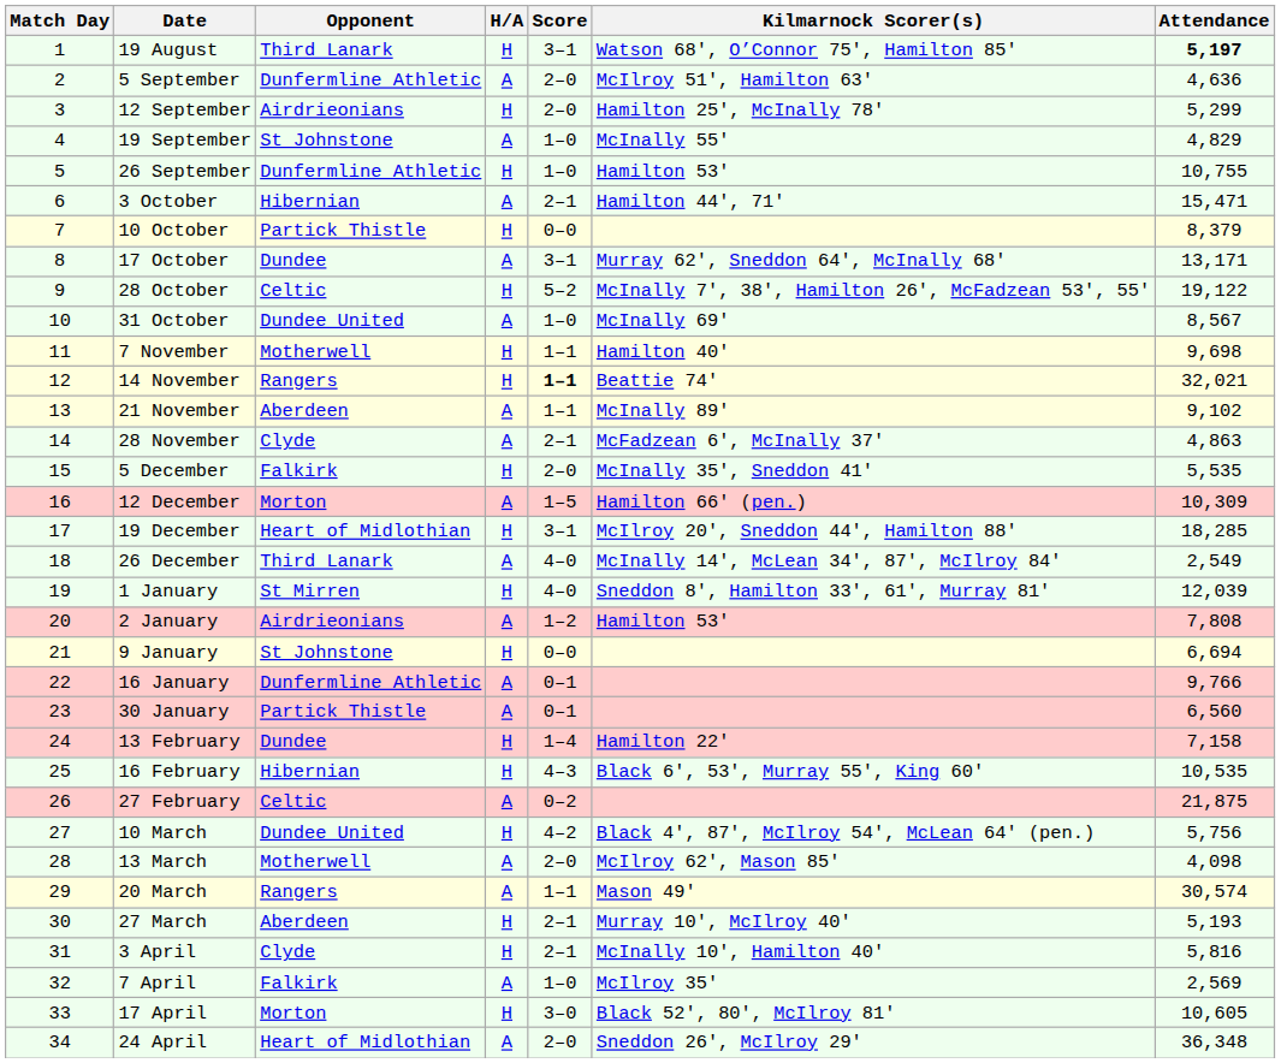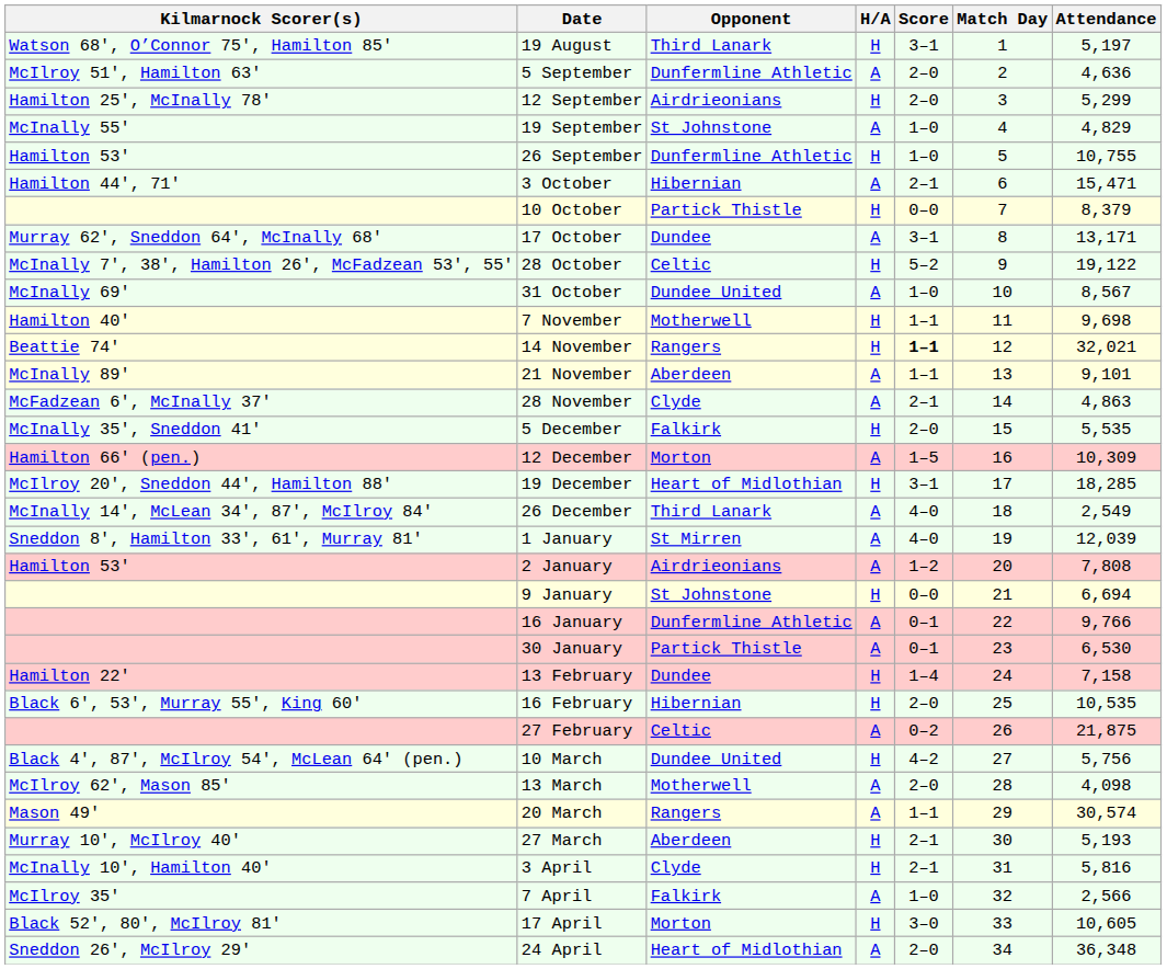 <table class="wikitable" style="text-align:center">
 <tr>
-<th>Match Day</th>
+<th>Kilmarnock Scorer(s)</th>
 <th>Date</th>
 <th>Opponent</th>
 <th>H/A</th>
 <th>Score</th>
-<th>Kilmarnock Scorer(s)</th>
+<th>Match Day</th>
 <th>Attendance</th>
 </tr>
 <tr bgcolor=#EEFFEE>
-<td>1</td>
+<td align=left><a href='#'>Watson</a> 68', <a href='#'>O’Connor</a> 75', <a href='#'>Hamilton</a> 85'</td>
 <td align=left>19 August</td>
 <td align=left><a href='#'>Third Lanark</a></td>
 <td><a href='#'>H</a></td>
 <td>3–1</td>
-<td align=left><a href='#'>Watson</a> 68', <a href='#'>O’Connor</a> 75', <a href='#'>Hamilton</a> 85'</td>
-<td><strong>5,197</strong></td>
+<td>1</td>
+<td>5,197</td>
 </tr>
 <tr bgcolor=#EEFFEE>
-<td>2</td>
+<td align=left><a href='#'>McIlroy</a> 51', <a href='#'>Hamilton</a> 63'</td>
 <td align=left>5 September</td>
 <td align=left><a href='#'>Dunfermline Athletic</a></td>
 <td><a href='#'>A</a></td>
 <td>2–0</td>
-<td align=left><a href='#'>McIlroy</a> 51', <a href='#'>Hamilton</a> 63'</td>
+<td>2</td>
 <td>4,636</td>
 </tr>
 <tr bgcolor=#EEFFEE>
-<td>3</td>
+<td align=left><a href='#'>Hamilton</a> 25', <a href='#'>McInally</a> 78'</td>
 <td align=left>12 September</td>
 <td align=left><a href='#'>Airdrieonians</a></td>
 <td><a href='#'>H</a></td>
 <td>2–0</td>
-<td align=left><a href='#'>Hamilton</a> 25', <a href='#'>McInally</a> 78'</td>
+<td>3</td>
 <td>5,299</td>
 </tr>
 <tr bgcolor=#EEFFEE>
-<td>4</td>
+<td align=left><a href='#'>McInally</a> 55'</td>
 <td align=left>19 September</td>
 <td align=left><a href='#'>St Johnstone</a></td>
 <td><a href='#'>A</a></td>
 <td>1–0</td>
-<td align=left><a href='#'>McInally</a> 55'</td>
+<td>4</td>
 <td>4,829</td>
 </tr>
 <tr bgcolor=#EEFFEE>
-<td>5</td>
+<td align=left><a href='#'>Hamilton</a> 53'</td>
 <td align=left>26 September</td>
 <td align=left><a href='#'>Dunfermline Athletic</a></td>
 <td><a href='#'>H</a></td>
 <td>1–0</td>
-<td align=left><a href='#'>Hamilton</a> 53'</td>
+<td>5</td>
 <td>10,755</td>
 </tr>
 <tr bgcolor=#EEFFEE>
-<td>6</td>
+<td align=left><a href='#'>Hamilton</a> 44', 71'</td>
 <td align=left>3 October</td>
 <td align=left><a href='#'>Hibernian</a></td>
 <td><a href='#'>A</a></td>
 <td>2–1</td>
-<td align=left><a href='#'>Hamilton</a> 44', 71'</td>
+<td>6</td>
 <td>15,471</td>
 </tr>
 <tr bgcolor=#FFFFDD>
-<td>7</td>
+<td align=left></td>
 <td align=left>10 October</td>
 <td align=left><a href='#'>Partick Thistle</a></td>
 <td><a href='#'>H</a></td>
 <td>0–0</td>
-<td align=left></td>
+<td>7</td>
 <td>8,379</td>
 </tr>
 <tr bgcolor=#EEFFEE>
-<td>8</td>
+<td align=left><a href='#'>Murray</a> 62', <a href='#'>Sneddon</a> 64', <a href='#'>McInally</a> 68'</td>
 <td align=left>17 October</td>
 <td align=left><a href='#'>Dundee</a></td>
 <td><a href='#'>A</a></td>
 <td>3–1</td>
-<td align=left><a href='#'>Murray</a> 62', <a href='#'>Sneddon</a> 64', <a href='#'>McInally</a> 68'</td>
+<td>8</td>
 <td>13,171</td>
 </tr>
 <tr bgcolor=#EEFFEE>
-<td>9</td>
+<td align=left><a href='#'>McInally</a> 7', 38', <a href='#'>Hamilton</a> 26', <a href='#'>McFadzean</a> 53', 55'</td>
 <td align=left>28 October</td>
 <td align=left><a href='#'>Celtic</a></td>
 <td><a href='#'>H</a></td>
 <td>5–2</td>
-<td align=left><a href='#'>McInally</a> 7', 38', <a href='#'>Hamilton</a> 26', <a href='#'>McFadzean</a> 53', 55'</td>
+<td>9</td>
 <td>19,122</td>
 </tr>
 <tr bgcolor=#EEFFEE>
-<td>10</td>
+<td align=left><a href='#'>McInally</a> 69'</td>
 <td align=left>31 October</td>
 <td align=left><a href='#'>Dundee United</a></td>
 <td><a href='#'>A</a></td>
 <td>1–0</td>
-<td align=left><a href='#'>McInally</a> 69'</td>
+<td>10</td>
 <td>8,567</td>
 </tr>
 <tr bgcolor=#FFFFDD>
-<td>11</td>
+<td align=left><a href='#'>Hamilton</a> 40'</td>
 <td align=left>7 November</td>
 <td align=left><a href='#'>Motherwell</a></td>
 <td><a href='#'>H</a></td>
 <td>1–1</td>
-<td align=left><a href='#'>Hamilton</a> 40'</td>
+<td>11</td>
 <td>9,698</td>
 </tr>
 <tr bgcolor=#FFFFDD>
-<td>12</td>
+<td align=left><a href='#'>Beattie</a> 74'</td>
 <td align=left>14 November</td>
 <td align=left><a href='#'>Rangers</a></td>
 <td><a href='#'>H</a></td>
 <td><strong>1–1</strong></td>
-<td align=left><a href='#'>Beattie</a> 74'</td>
+<td>12</td>
 <td>32,021</td>
 </tr>
 <tr bgcolor=#FFFFDD>
-<td>13</td>
+<td align=left><a href='#'>McInally</a> 89'</td>
 <td align=left>21 November</td>
 <td align=left><a href='#'>Aberdeen</a></td>
 <td><a href='#'>A</a></td>
 <td>1–1</td>
-<td align=left><a href='#'>McInally</a> 89'</td>
-<td>9,102</td>
+<td>13</td>
+<td>9,101</td>
 </tr>
 <tr bgcolor=#EEFFEE>
-<td>14</td>
+<td align=left><a href='#'>McFadzean</a> 6', <a href='#'>McInally</a> 37'</td>
 <td align=left>28 November</td>
 <td align=left><a href='#'>Clyde</a></td>
 <td><a href='#'>A</a></td>
 <td>2–1</td>
-<td align=left><a href='#'>McFadzean</a> 6', <a href='#'>McInally</a> 37'</td>
+<td>14</td>
 <td>4,863</td>
 </tr>
 <tr bgcolor=#EEFFEE>
-<td>15</td>
+<td align=left><a href='#'>McInally</a> 35', <a href='#'>Sneddon</a> 41'</td>
 <td align=left>5 December</td>
 <td align=left><a href='#'>Falkirk</a></td>
 <td><a href='#'>H</a></td>
 <td>2–0</td>
-<td align=left><a href='#'>McInally</a> 35', <a href='#'>Sneddon</a> 41'</td>
+<td>15</td>
 <td>5,535</td>
 </tr>
 <tr bgcolor=#FFCCCC>
-<td>16</td>
+<td align=left><a href='#'>Hamilton</a> 66' (<a href='#'>pen.</a>)</td>
 <td align=left>12 December</td>
 <td align=left><a href='#'>Morton</a></td>
 <td><a href='#'>A</a></td>
 <td>1–5</td>
-<td align=left><a href='#'>Hamilton</a> 66' (<a href='#'>pen.</a>)</td>
+<td>16</td>
 <td>10,309</td>
 </tr>
 <tr bgcolor=#EEFFEE>
-<td>17</td>
+<td align=left><a href='#'>McIlroy</a> 20', <a href='#'>Sneddon</a> 44', <a href='#'>Hamilton</a> 88'</td>
 <td align=left>19 December</td>
 <td align=left><a href='#'>Heart of Midlothian</a></td>
 <td><a href='#'>H</a></td>
 <td>3–1</td>
-<td align=left><a href='#'>McIlroy</a> 20', <a href='#'>Sneddon</a> 44', <a href='#'>Hamilton</a> 88'</td>
+<td>17</td>
 <td>18,285</td>
 </tr>
 <tr bgcolor=#EEFFEE>
-<td>18</td>
+<td align=left><a href='#'>McInally</a> 14', <a href='#'>McLean</a> 34', 87', <a href='#'>McIlroy</a> 84'</td>
 <td align=left>26 December</td>
 <td align=left><a href='#'>Third Lanark</a></td>
 <td><a href='#'>A</a></td>
 <td>4–0</td>
-<td align=left><a href='#'>McInally</a> 14', <a href='#'>McLean</a> 34', 87', <a href='#'>McIlroy</a> 84'</td>
+<td>18</td>
 <td>2,549</td>
 </tr>
 <tr bgcolor=#EEFFEE>
-<td>19</td>
+<td align=left><a href='#'>Sneddon</a> 8', <a href='#'>Hamilton</a> 33', 61', <a href='#'>Murray</a> 81'</td>
 <td align=left>1 January</td>
 <td align=left><a href='#'>St Mirren</a></td>
-<td><a href='#'>H</a></td>
+<td><a href='#'>A</a></td>
 <td>4–0</td>
-<td align=left><a href='#'>Sneddon</a> 8', <a href='#'>Hamilton</a> 33', 61', <a href='#'>Murray</a> 81'</td>
+<td>19</td>
 <td>12,039</td>
 </tr>
 <tr bgcolor=#FFCCCC>
-<td>20</td>
+<td align=left><a href='#'>Hamilton</a> 53'</td>
 <td align=left>2 January</td>
 <td align=left><a href='#'>Airdrieonians</a></td>
 <td><a href='#'>A</a></td>
 <td>1–2</td>
-<td align=left><a href='#'>Hamilton</a> 53'</td>
+<td>20</td>
 <td>7,808</td>
 </tr>
 <tr bgcolor=#FFFFDD>
-<td>21</td>
+<td align=left></td>
 <td align=left>9 January</td>
 <td align=left><a href='#'>St Johnstone</a></td>
 <td><a href='#'>H</a></td>
 <td>0–0</td>
-<td align=left></td>
+<td>21</td>
 <td>6,694</td>
 </tr>
 <tr bgcolor=#FFCCCC>
-<td>22</td>
+<td align=left></td>
 <td align=left>16 January</td>
 <td align=left><a href='#'>Dunfermline Athletic</a></td>
 <td><a href='#'>A</a></td>
 <td>0–1</td>
-<td align=left></td>
+<td>22</td>
 <td>9,766</td>
 </tr>
 <tr bgcolor=#FFCCCC>
-<td>23</td>
+<td align=left></td>
 <td align=left>30 January</td>
 <td align=left><a href='#'>Partick Thistle</a></td>
 <td><a href='#'>A</a></td>
 <td>0–1</td>
-<td align=left></td>
-<td>6,560</td>
+<td>23</td>
+<td>6,530</td>
 </tr>
 <tr bgcolor=#FFCCCC>
-<td>24</td>
+<td align=left><a href='#'>Hamilton</a> 22'</td>
 <td align=left>13 February</td>
 <td align=left><a href='#'>Dundee</a></td>
 <td><a href='#'>H</a></td>
 <td>1–4</td>
-<td align=left><a href='#'>Hamilton</a> 22'</td>
+<td>24</td>
 <td>7,158</td>
 </tr>
 <tr bgcolor=#EEFFEE>
-<td>25</td>
+<td align=left><a href='#'>Black</a> 6', 53', <a href='#'>Murray</a> 55', <a href='#'>King</a> 60'</td>
 <td align=left>16 February</td>
 <td align=left><a href='#'>Hibernian</a></td>
 <td><a href='#'>H</a></td>
-<td>4–3</td>
-<td align=left><a href='#'>Black</a> 6', 53', <a href='#'>Murray</a> 55', <a href='#'>King</a> 60'</td>
+<td>2–0</td>
+<td>25</td>
 <td>10,535</td>
 </tr>
 <tr bgcolor=#FFCCCC>
-<td>26</td>
+<td align=left></td>
 <td align=left>27 February</td>
 <td align=left><a href='#'>Celtic</a></td>
 <td><a href='#'>A</a></td>
 <td>0–2</td>
-<td align=left></td>
+<td>26</td>
 <td>21,875</td>
 </tr>
 <tr bgcolor=#EEFFEE>
-<td>27</td>
+<td align=left><a href='#'>Black</a> 4', 87', <a href='#'>McIlroy</a> 54', <a href='#'>McLean</a> 64' (pen.)</td>
 <td align=left>10 March</td>
 <td align=left><a href='#'>Dundee United</a></td>
 <td><a href='#'>H</a></td>
 <td>4–2</td>
-<td align=left><a href='#'>Black</a> 4', 87', <a href='#'>McIlroy</a> 54', <a href='#'>McLean</a> 64' (pen.)</td>
+<td>27</td>
 <td>5,756</td>
 </tr>
 <tr bgcolor=#EEFFEE>
-<td>28</td>
+<td align=left><a href='#'>McIlroy</a> 62', <a href='#'>Mason</a> 85'</td>
 <td align=left>13 March</td>
 <td align=left><a href='#'>Motherwell</a></td>
 <td><a href='#'>A</a></td>
 <td>2–0</td>
-<td align=left><a href='#'>McIlroy</a> 62', <a href='#'>Mason</a> 85'</td>
+<td>28</td>
 <td>4,098</td>
 </tr>
 <tr bgcolor=#FFFFDD>
-<td>29</td>
+<td align=left><a href='#'>Mason</a> 49'</td>
 <td align=left>20 March</td>
 <td align=left><a href='#'>Rangers</a></td>
 <td><a href='#'>A</a></td>
 <td>1–1</td>
-<td align=left><a href='#'>Mason</a> 49'</td>
+<td>29</td>
 <td>30,574</td>
 </tr>
 <tr bgcolor=#EEFFEE>
-<td>30</td>
+<td align=left><a href='#'>Murray</a> 10', <a href='#'>McIlroy</a> 40'</td>
 <td align=left>27 March</td>
 <td align=left><a href='#'>Aberdeen</a></td>
 <td><a href='#'>H</a></td>
 <td>2–1</td>
-<td align=left><a href='#'>Murray</a> 10', <a href='#'>McIlroy</a> 40'</td>
+<td>30</td>
 <td>5,193</td>
 </tr>
 <tr bgcolor=#EEFFEE>
-<td>31</td>
+<td align=left><a href='#'>McInally</a> 10', <a href='#'>Hamilton</a> 40'</td>
 <td align=left>3 April</td>
 <td align=left><a href='#'>Clyde</a></td>
 <td><a href='#'>H</a></td>
 <td>2–1</td>
-<td align=left><a href='#'>McInally</a> 10', <a href='#'>Hamilton</a> 40'</td>
+<td>31</td>
 <td>5,816</td>
 </tr>
 <tr bgcolor=#EEFFEE>
-<td>32</td>
+<td align=left><a href='#'>McIlroy</a> 35'</td>
 <td align=left>7 April</td>
 <td align=left><a href='#'>Falkirk</a></td>
 <td><a href='#'>A</a></td>
 <td>1–0</td>
-<td align=left><a href='#'>McIlroy</a> 35'</td>
-<td>2,569</td>
+<td>32</td>
+<td>2,566</td>
 </tr>
 <tr bgcolor=#EEFFEE>
-<td>33</td>
+<td align=left><a href='#'>Black</a> 52', 80', <a href='#'>McIlroy</a> 81'</td>
 <td align=left>17 April</td>
 <td align=left><a href='#'>Morton</a></td>
 <td><a href='#'>H</a></td>
 <td>3–0</td>
-<td align=left><a href='#'>Black</a> 52', 80', <a href='#'>McIlroy</a> 81'</td>
+<td>33</td>
 <td>10,605</td>
 </tr>
 <tr bgcolor=#EEFFEE>
-<td>34</td>
+<td align=left><a href='#'>Sneddon</a> 26', <a href='#'>McIlroy</a> 29'</td>
 <td align=left>24 April</td>
 <td align=left><a href='#'>Heart of Midlothian</a></td>
 <td><a href='#'>A</a></td>
 <td>2–0</td>
-<td align=left><a href='#'>Sneddon</a> 26', <a href='#'>McIlroy</a> 29'</td>
+<td>34</td>
 <td>36,348</td>
 </tr>
 </table>
